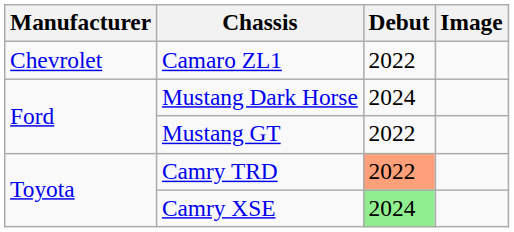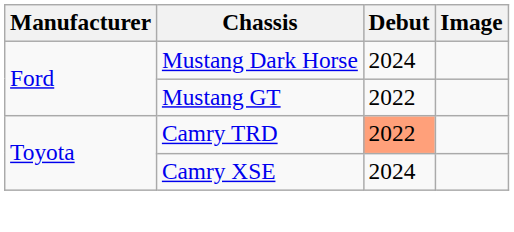 <table class="wikitable">
 <tr>
 <th>Manufacturer</th>
 <th>Chassis</th>
 <th>Debut</th>
 <th>Image</th>
-</tr>
-<tr>
-<td><a href='#'>Chevrolet</a></td>
-<td><a href='#'>Camaro ZL1</a></td>
-<td>2022</td>
-<td></td>
 </tr>
 <tr>
 <td rowspan="2"><a href='#'>Ford</a></td>
 <td><a href='#'>Mustang Dark Horse</a></td>
 <td>2024</td>
 <td></td>
 </tr>
 <tr>
 <td><a href='#'>Mustang GT</a></td>
 <td>2022</td>
 <td></td>
 </tr>
 <tr>
 <td rowspan="2"><a href='#'>Toyota</a></td>
 <td><a href='#'>Camry TRD</a></td>
 <td style="background: lightsalmon;">2022</td>
 <td></td>
 </tr>
 <tr>
 <td><a href='#'>Camry XSE</a></td>
-<td style="background: lightgreen;">2024</td>
+<td>2024</td>
 <td></td>
 </tr>
 </table>
